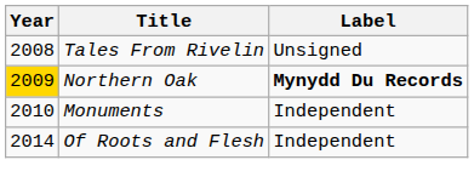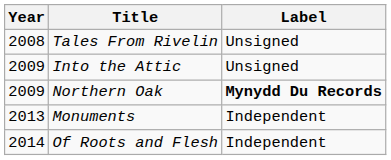 <table class="wikitable">
 <tr>
 <th>Year</th>
 <th>Title</th>
 <th>Label</th>
 </tr>
 <tr>
 <td>2008</td>
 <td><em>Tales From Rivelin</em></td>
 <td>Unsigned</td>
 </tr>
 <tr>
-<td style="background: gold;">2009</td>
+<td>2009</td>
+<td><em>Into the Attic</em></td>
+<td>Unsigned</td>
+</tr>
+<tr>
+<td>2009</td>
 <td><em>Northern Oak</em></td>
 <td><strong>Mynydd Du Records</strong></td>
 </tr>
 <tr>
-<td>2010</td>
+<td>2013</td>
 <td><em>Monuments</em></td>
 <td>Independent</td>
 </tr>
 <tr>
 <td>2014</td>
 <td><em>Of Roots and Flesh</em></td>
 <td>Independent</td>
 </tr>
 </table>
